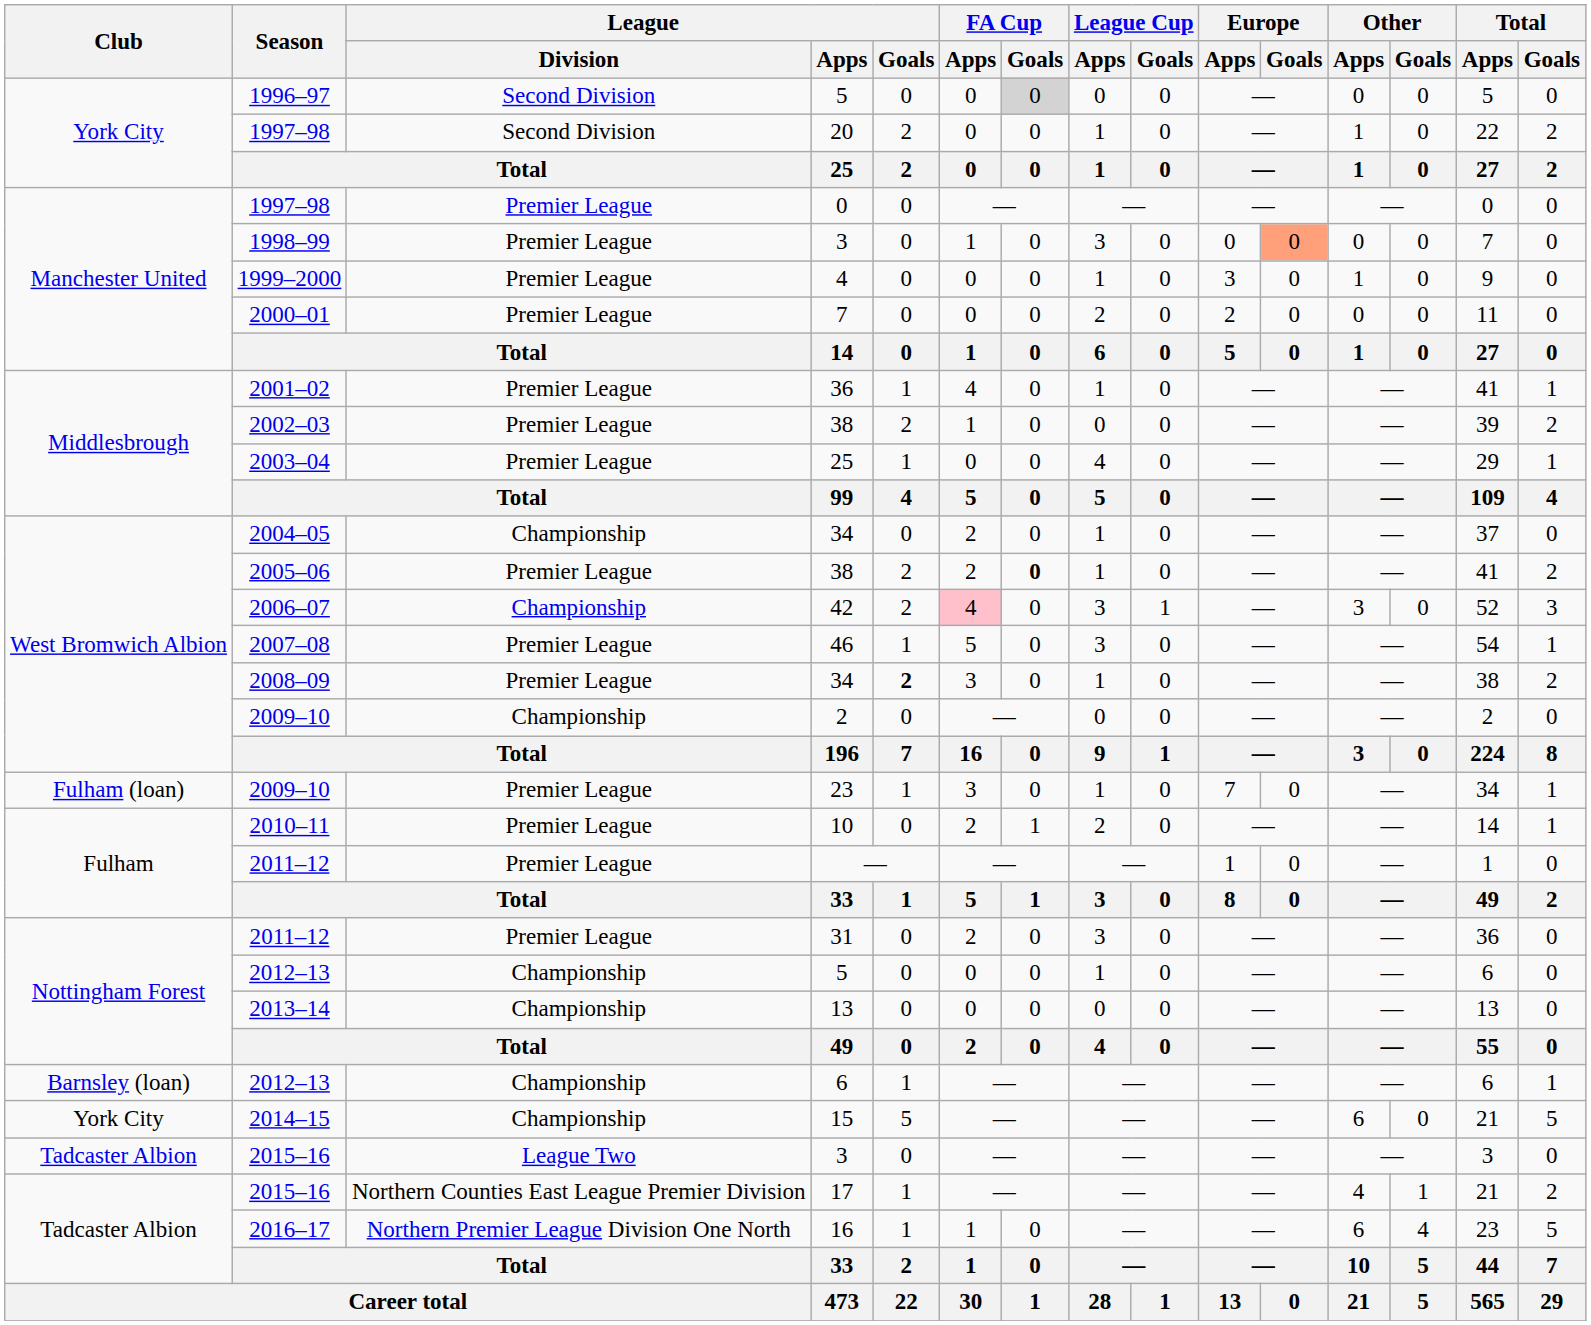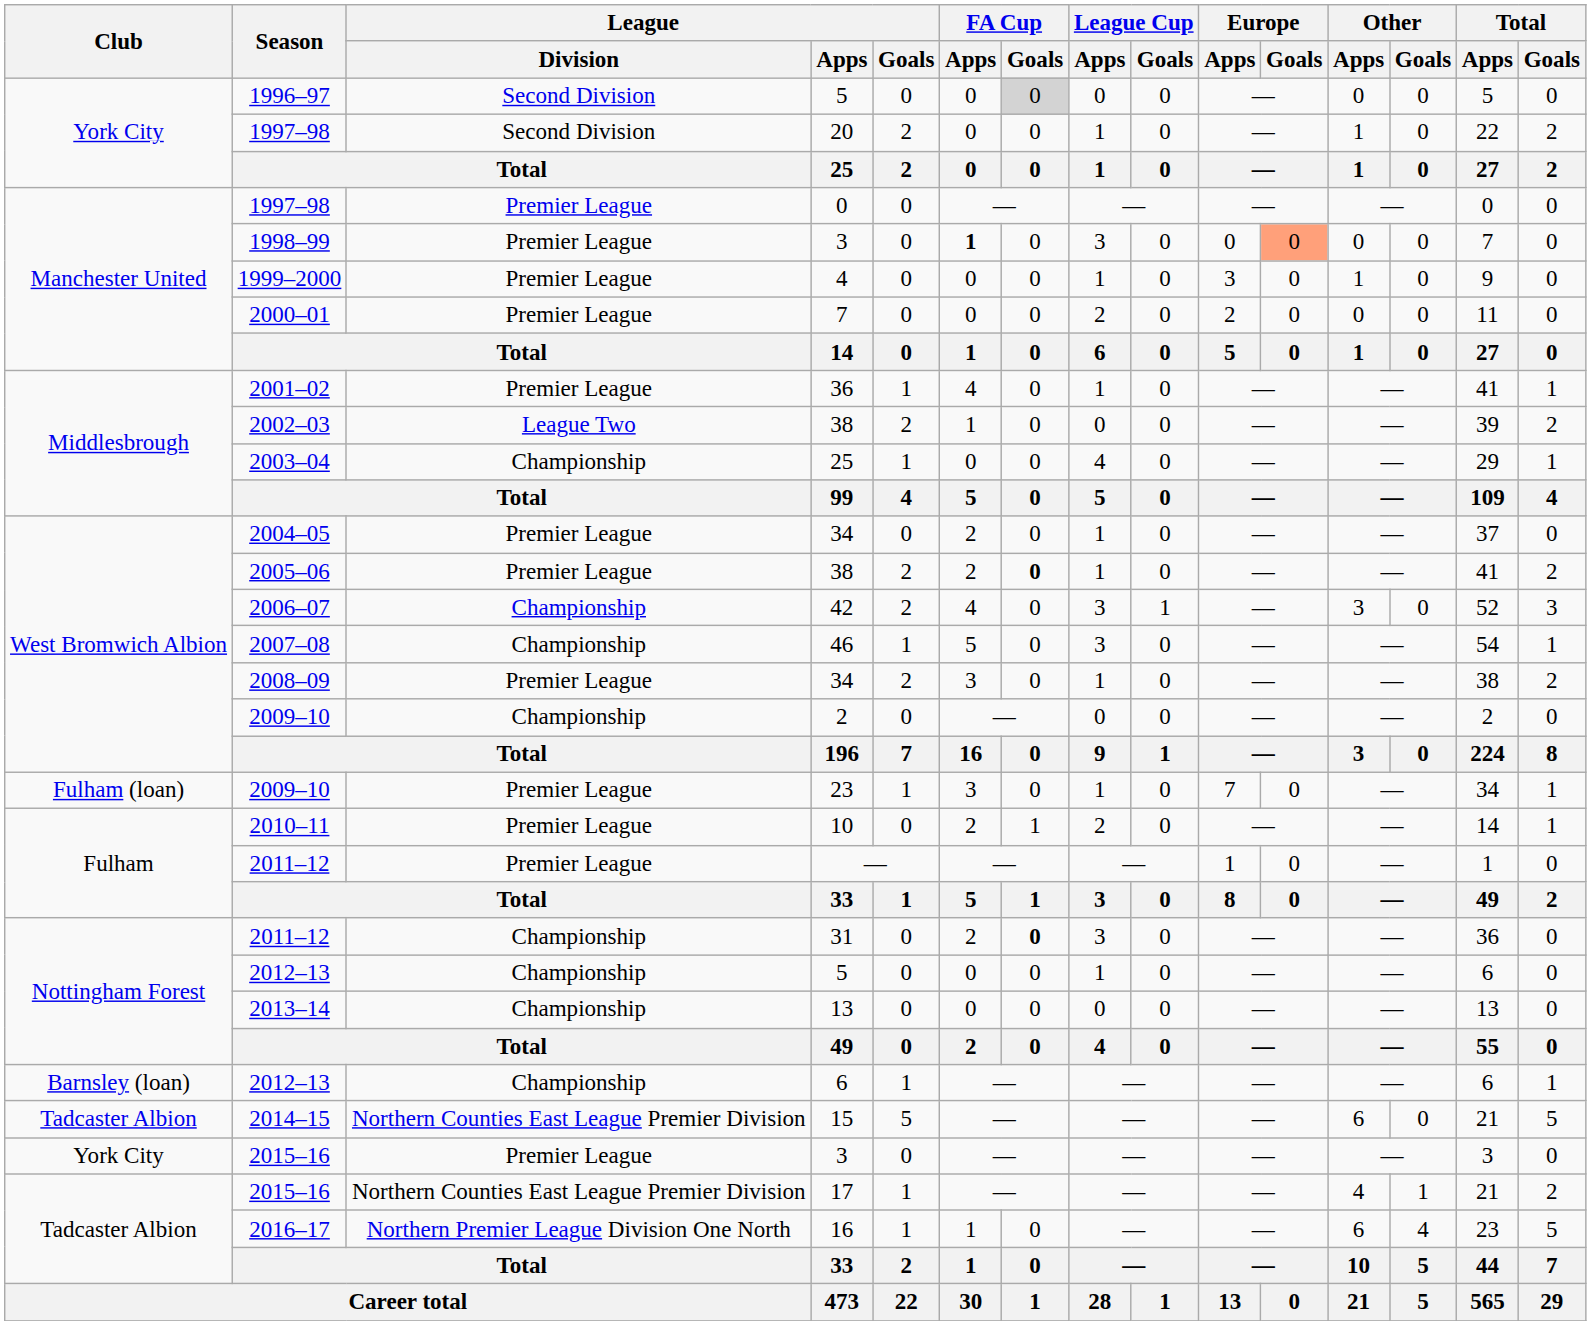 <table class=wikitable style="text-align: center">
 <tr>
 <th rowspan=2>Club</th>
 <th rowspan=2>Season</th>
 <th colspan=3>League</th>
 <th colspan=2><a href='#'>FA Cup</a></th>
 <th colspan=2><a href='#'>League Cup</a></th>
 <th colspan=2>Europe</th>
 <th colspan=2>Other</th>
 <th colspan=2>Total</th>
 </tr>
 <tr>
 <th>Division</th>
 <th>Apps</th>
 <th>Goals</th>
 <th>Apps</th>
 <th>Goals</th>
 <th>Apps</th>
 <th>Goals</th>
 <th>Apps</th>
 <th>Goals</th>
 <th>Apps</th>
 <th>Goals</th>
 <th>Apps</th>
 <th>Goals</th>
 </tr>
 <tr>
 <td rowspan=3><a href='#'>York City</a></td>
 <td><a href='#'>1996–97</a></td>
 <td><a href='#'>Second Division</a></td>
 <td>5</td>
 <td>0</td>
 <td>0</td>
 <td style="background: lightgrey;">0</td>
 <td>0</td>
 <td>0</td>
 <td colspan=2>—</td>
 <td>0</td>
 <td>0</td>
 <td>5</td>
 <td>0</td>
 </tr>
 <tr>
 <td><a href='#'>1997–98</a></td>
 <td>Second Division</td>
 <td>20</td>
 <td>2</td>
 <td>0</td>
 <td>0</td>
 <td>1</td>
 <td>0</td>
 <td colspan=2>—</td>
 <td>1</td>
 <td>0</td>
 <td>22</td>
 <td>2</td>
 </tr>
 <tr>
 <th colspan=2>Total</th>
 <th>25</th>
 <th>2</th>
 <th>0</th>
 <th>0</th>
 <th>1</th>
 <th>0</th>
 <th colspan=2>—</th>
 <th>1</th>
 <th>0</th>
 <th>27</th>
 <th>2</th>
 </tr>
 <tr>
 <td rowspan=5><a href='#'>Manchester United</a></td>
 <td><a href='#'>1997–98</a></td>
 <td><a href='#'>Premier League</a></td>
 <td>0</td>
 <td>0</td>
 <td colspan=2>—</td>
 <td colspan=2>—</td>
 <td colspan=2>—</td>
 <td colspan=2>—</td>
 <td>0</td>
 <td>0</td>
 </tr>
 <tr>
 <td><a href='#'>1998–99</a></td>
 <td>Premier League</td>
 <td>3</td>
 <td>0</td>
-<td>1</td>
+<td><strong>1</strong></td>
 <td>0</td>
 <td>3</td>
 <td>0</td>
 <td>0</td>
 <td style="background: lightsalmon;">0</td>
 <td>0</td>
 <td>0</td>
 <td>7</td>
 <td>0</td>
 </tr>
 <tr>
 <td><a href='#'>1999–2000</a></td>
 <td>Premier League</td>
 <td>4</td>
 <td>0</td>
 <td>0</td>
 <td>0</td>
 <td>1</td>
 <td>0</td>
 <td>3</td>
 <td>0</td>
 <td>1</td>
 <td>0</td>
 <td>9</td>
 <td>0</td>
 </tr>
 <tr>
 <td><a href='#'>2000–01</a></td>
 <td>Premier League</td>
 <td>7</td>
 <td>0</td>
 <td>0</td>
 <td>0</td>
 <td>2</td>
 <td>0</td>
 <td>2</td>
 <td>0</td>
 <td>0</td>
 <td>0</td>
 <td>11</td>
 <td>0</td>
 </tr>
 <tr>
 <th colspan=2>Total</th>
 <th>14</th>
 <th>0</th>
 <th>1</th>
 <th>0</th>
 <th>6</th>
 <th>0</th>
 <th>5</th>
 <th>0</th>
 <th>1</th>
 <th>0</th>
 <th>27</th>
 <th>0</th>
 </tr>
 <tr>
 <td rowspan=4><a href='#'>Middlesbrough</a></td>
 <td><a href='#'>2001–02</a></td>
 <td>Premier League</td>
 <td>36</td>
 <td>1</td>
 <td>4</td>
 <td>0</td>
 <td>1</td>
 <td>0</td>
 <td colspan=2>—</td>
 <td colspan=2>—</td>
 <td>41</td>
 <td>1</td>
 </tr>
 <tr>
 <td><a href='#'>2002–03</a></td>
-<td>Premier League</td>
+<td><a href='#'>League Two</a></td>
 <td>38</td>
 <td>2</td>
 <td>1</td>
 <td>0</td>
 <td>0</td>
 <td>0</td>
 <td colspan=2>—</td>
 <td colspan=2>—</td>
 <td>39</td>
 <td>2</td>
 </tr>
 <tr>
 <td><a href='#'>2003–04</a></td>
-<td>Premier League</td>
+<td>Championship</td>
 <td>25</td>
 <td>1</td>
 <td>0</td>
 <td>0</td>
 <td>4</td>
 <td>0</td>
 <td colspan=2>—</td>
 <td colspan=2>—</td>
 <td>29</td>
 <td>1</td>
 </tr>
 <tr>
 <th colspan=2>Total</th>
 <th>99</th>
 <th>4</th>
 <th>5</th>
 <th>0</th>
 <th>5</th>
 <th>0</th>
 <th colspan=2>—</th>
 <th colspan=2>—</th>
 <th>109</th>
 <th>4</th>
 </tr>
 <tr>
 <td rowspan=7><a href='#'>West Bromwich Albion</a></td>
 <td><a href='#'>2004–05</a></td>
-<td>Championship</td>
+<td>Premier League</td>
 <td>34</td>
 <td>0</td>
 <td>2</td>
 <td>0</td>
 <td>1</td>
 <td>0</td>
 <td colspan=2>—</td>
 <td colspan=2>—</td>
 <td>37</td>
 <td>0</td>
 </tr>
 <tr>
 <td><a href='#'>2005–06</a></td>
 <td>Premier League</td>
 <td>38</td>
 <td>2</td>
 <td>2</td>
 <td><strong>0</strong></td>
 <td>1</td>
 <td>0</td>
 <td colspan=2>—</td>
 <td colspan=2>—</td>
 <td>41</td>
 <td>2</td>
 </tr>
 <tr>
 <td><a href='#'>2006–07</a></td>
 <td><a href='#'>Championship</a></td>
 <td>42</td>
 <td>2</td>
-<td style="background: pink;">4</td>
+<td>4</td>
 <td>0</td>
 <td>3</td>
 <td>1</td>
 <td colspan=2>—</td>
 <td>3</td>
 <td>0</td>
 <td>52</td>
 <td>3</td>
 </tr>
 <tr>
 <td><a href='#'>2007–08</a></td>
-<td>Premier League</td>
+<td>Championship</td>
 <td>46</td>
 <td>1</td>
 <td>5</td>
 <td>0</td>
 <td>3</td>
 <td>0</td>
 <td colspan=2>—</td>
 <td colspan=2>—</td>
 <td>54</td>
 <td>1</td>
 </tr>
 <tr>
 <td><a href='#'>2008–09</a></td>
 <td>Premier League</td>
 <td>34</td>
-<td><strong>2</strong></td>
+<td>2</td>
 <td>3</td>
 <td>0</td>
 <td>1</td>
 <td>0</td>
 <td colspan=2>—</td>
 <td colspan=2>—</td>
 <td>38</td>
 <td>2</td>
 </tr>
 <tr>
 <td><a href='#'>2009–10</a></td>
 <td>Championship</td>
 <td>2</td>
 <td>0</td>
 <td colspan=2>—</td>
 <td>0</td>
 <td>0</td>
 <td colspan=2>—</td>
 <td colspan=2>—</td>
 <td>2</td>
 <td>0</td>
 </tr>
 <tr>
 <th colspan=2>Total</th>
 <th>196</th>
 <th>7</th>
 <th>16</th>
 <th>0</th>
 <th>9</th>
 <th>1</th>
 <th colspan=2>—</th>
 <th>3</th>
 <th>0</th>
 <th>224</th>
 <th>8</th>
 </tr>
 <tr>
 <td><a href='#'>Fulham</a> (loan)</td>
 <td><a href='#'>2009–10</a></td>
 <td>Premier League</td>
 <td>23</td>
 <td>1</td>
 <td>3</td>
 <td>0</td>
 <td>1</td>
 <td>0</td>
 <td>7</td>
 <td>0</td>
 <td colspan=2>—</td>
 <td>34</td>
 <td>1</td>
 </tr>
 <tr>
 <td rowspan=3>Fulham</td>
 <td><a href='#'>2010–11</a></td>
 <td>Premier League</td>
 <td>10</td>
 <td>0</td>
 <td>2</td>
 <td>1</td>
 <td>2</td>
 <td>0</td>
 <td colspan=2>—</td>
 <td colspan=2>—</td>
 <td>14</td>
 <td>1</td>
 </tr>
 <tr>
 <td><a href='#'>2011–12</a></td>
 <td>Premier League</td>
 <td colspan=2>—</td>
 <td colspan=2>—</td>
 <td colspan=2>—</td>
 <td>1</td>
 <td>0</td>
 <td colspan=2>—</td>
 <td>1</td>
 <td>0</td>
 </tr>
 <tr>
 <th colspan=2>Total</th>
 <th>33</th>
 <th>1</th>
 <th>5</th>
 <th>1</th>
 <th>3</th>
 <th>0</th>
 <th>8</th>
 <th>0</th>
 <th colspan=2>—</th>
 <th>49</th>
 <th>2</th>
 </tr>
 <tr>
 <td rowspan=4><a href='#'>Nottingham Forest</a></td>
 <td><a href='#'>2011–12</a></td>
-<td>Premier League</td>
+<td>Championship</td>
 <td>31</td>
 <td>0</td>
 <td>2</td>
-<td>0</td>
+<td><strong>0</strong></td>
 <td>3</td>
 <td>0</td>
 <td colspan=2>—</td>
 <td colspan=2>—</td>
 <td>36</td>
 <td>0</td>
 </tr>
 <tr>
 <td><a href='#'>2012–13</a></td>
 <td>Championship</td>
 <td>5</td>
 <td>0</td>
 <td>0</td>
 <td>0</td>
 <td>1</td>
 <td>0</td>
 <td colspan=2>—</td>
 <td colspan=2>—</td>
 <td>6</td>
 <td>0</td>
 </tr>
 <tr>
 <td><a href='#'>2013–14</a></td>
 <td>Championship</td>
 <td>13</td>
 <td>0</td>
 <td>0</td>
 <td>0</td>
 <td>0</td>
 <td>0</td>
 <td colspan=2>—</td>
 <td colspan=2>—</td>
 <td>13</td>
 <td>0</td>
 </tr>
 <tr>
 <th colspan=2>Total</th>
 <th>49</th>
 <th>0</th>
 <th>2</th>
 <th>0</th>
 <th>4</th>
 <th>0</th>
 <th colspan=2>—</th>
 <th colspan=2>—</th>
 <th>55</th>
 <th>0</th>
 </tr>
 <tr>
 <td><a href='#'>Barnsley</a> (loan)</td>
 <td><a href='#'>2012–13</a></td>
 <td>Championship</td>
 <td>6</td>
 <td>1</td>
 <td colspan=2>—</td>
 <td colspan=2>—</td>
 <td colspan=2>—</td>
 <td colspan=2>—</td>
 <td>6</td>
 <td>1</td>
 </tr>
 <tr>
-<td>York City</td>
+<td><a href='#'>Tadcaster Albion</a></td>
 <td><a href='#'>2014–15</a></td>
-<td>Championship</td>
+<td><a href='#'>Northern Counties East League</a> Premier Division</td>
 <td>15</td>
 <td>5</td>
 <td colspan=2>—</td>
 <td colspan=2>—</td>
 <td colspan=2>—</td>
 <td>6</td>
 <td>0</td>
 <td>21</td>
 <td>5</td>
 </tr>
 <tr>
-<td><a href='#'>Tadcaster Albion</a></td>
+<td>York City</td>
 <td><a href='#'>2015–16</a></td>
-<td><a href='#'>League Two</a></td>
+<td>Premier League</td>
 <td>3</td>
 <td>0</td>
 <td colspan=2>—</td>
 <td colspan=2>—</td>
 <td colspan=2>—</td>
 <td colspan=2>—</td>
 <td>3</td>
 <td>0</td>
 </tr>
 <tr>
 <td rowspan=3>Tadcaster Albion</td>
 <td><a href='#'>2015–16</a></td>
 <td>Northern Counties East League Premier Division</td>
 <td>17</td>
 <td>1</td>
 <td colspan=2>—</td>
 <td colspan=2>—</td>
 <td colspan=2>—</td>
 <td>4</td>
 <td>1</td>
 <td>21</td>
 <td>2</td>
 </tr>
 <tr>
 <td><a href='#'>2016–17</a></td>
 <td><a href='#'>Northern Premier League</a> Division One North</td>
 <td>16</td>
 <td>1</td>
 <td>1</td>
 <td>0</td>
 <td colspan=2>—</td>
 <td colspan=2>—</td>
 <td>6</td>
 <td>4</td>
 <td>23</td>
 <td>5</td>
 </tr>
 <tr>
 <th colspan=2>Total</th>
 <th>33</th>
 <th>2</th>
 <th>1</th>
 <th>0</th>
 <th colspan=2>—</th>
 <th colspan=2>—</th>
 <th>10</th>
 <th>5</th>
 <th>44</th>
 <th>7</th>
 </tr>
 <tr>
 <th colspan=3>Career total</th>
 <th>473</th>
 <th>22</th>
 <th>30</th>
 <th>1</th>
 <th>28</th>
 <th>1</th>
 <th>13</th>
 <th>0</th>
 <th>21</th>
 <th>5</th>
 <th>565</th>
 <th>29</th>
 </tr>
 </table>
